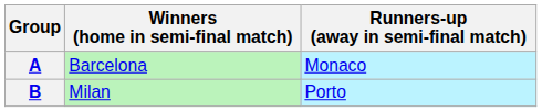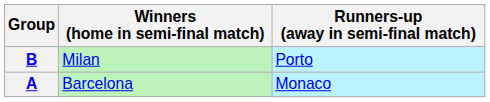 <table class="wikitable">
 <tr>
 <th>Group</th>
 <th width=210>Winners<br>(home in semi-final match)</th>
 <th width=210>Runners-up<br>(away in semi-final match)</th>
 </tr>
 <tr>
+<th><a href='#'>B</a></th>
+<td bgcolor=#BBF3BB> <a href='#'>Milan</a></td>
+<td bgcolor=#BBF3FF> <a href='#'>Porto</a></td>
+</tr>
+<tr>
 <th><a href='#'>A</a></th>
 <td bgcolor=#BBF3BB> <a href='#'>Barcelona</a></td>
 <td bgcolor=#BBF3FF> <a href='#'>Monaco</a></td>
 </tr>
-<tr>
-<th><a href='#'>B</a></th>
-<td bgcolor=#BBF3BB> <a href='#'>Milan</a></td>
-<td bgcolor=#BBF3FF> <a href='#'>Porto</a></td>
-</tr>
 </table>
